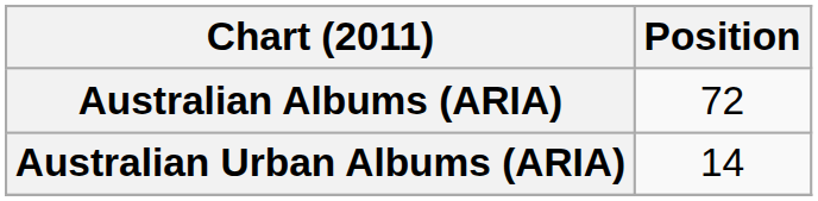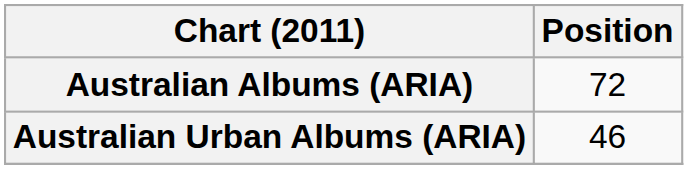 <table class="wikitable sortable plainrowheaders">
 <tr>
 <th scope="col">Chart (2011)</th>
 <th scope="col">Position</th>
 </tr>
 <tr>
 <th scope="row">Australian Albums (ARIA)</th>
 <td style="text-align:center;">72</td>
 </tr>
 <tr>
 <th scope="row">Australian Urban Albums (ARIA)</th>
-<td style="text-align:center;">14</td>
+<td style="text-align:center;">46</td>
 </tr>
 <tr>
 </tr>
 </table>
